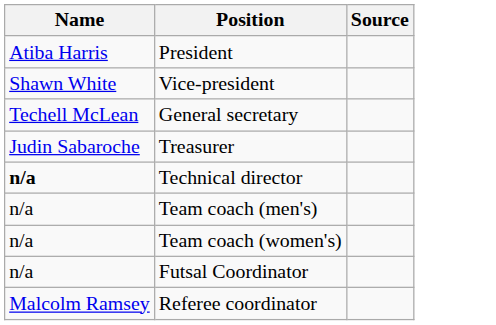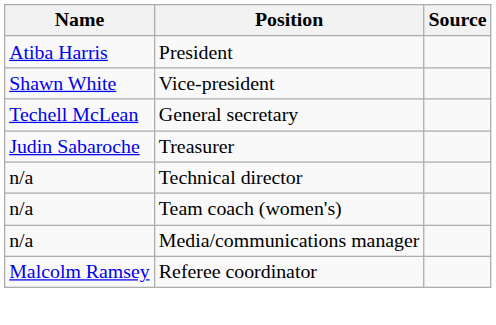 <table class="wikitable">
 <tr>
 <th>Name</th>
 <th>Position</th>
 <th>Source</th>
 </tr>
 <tr>
 <td> <a href='#'>Atiba Harris</a></td>
 <td>President</td>
 <td></td>
 </tr>
 <tr>
 <td> <a href='#'>Shawn White</a></td>
 <td>Vice-president</td>
 <td></td>
 </tr>
 <tr>
 <td> <a href='#'>Techell McLean</a></td>
 <td>General secretary</td>
 <td></td>
 </tr>
 <tr>
 <td> <a href='#'>Judin Sabaroche</a></td>
 <td>Treasurer</td>
 <td></td>
 </tr>
 <tr>
-<td><strong>n/a</strong></td>
+<td>n/a</td>
 <td>Technical director</td>
-<td></td>
-</tr>
-<tr>
-<td>n/a</td>
-<td>Team coach (men's)</td>
 <td></td>
 </tr>
 <tr>
 <td>n/a</td>
 <td>Team coach (women's)</td>
 <td></td>
 </tr>
 <tr>
 <td>n/a</td>
-<td>Futsal Coordinator</td>
+<td>Media/communications manager</td>
 <td></td>
 </tr>
 <tr>
 <td> <a href='#'>Malcolm Ramsey</a></td>
 <td>Referee coordinator</td>
 <td></td>
 </tr>
 </table>
